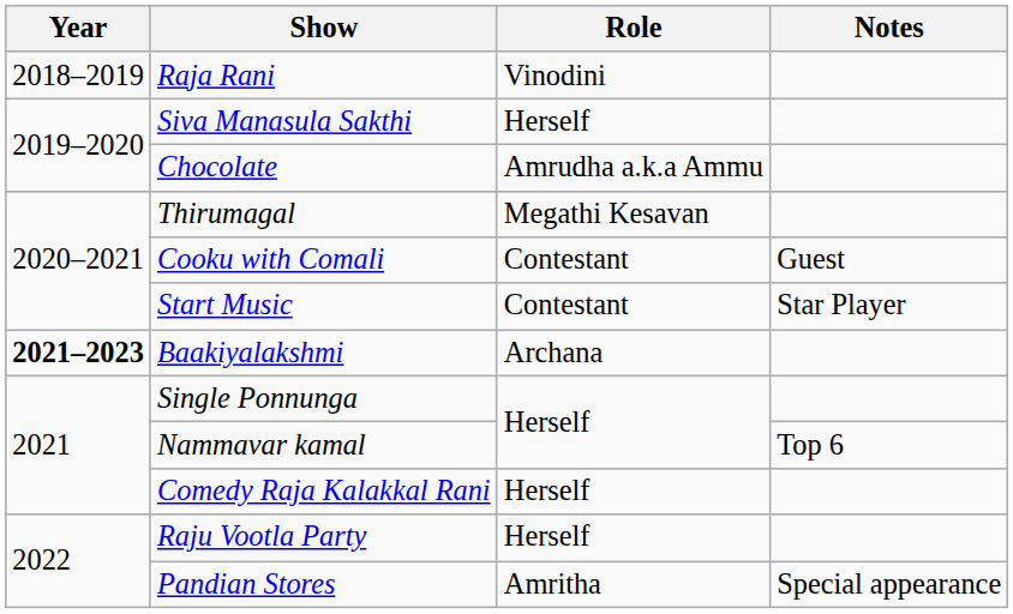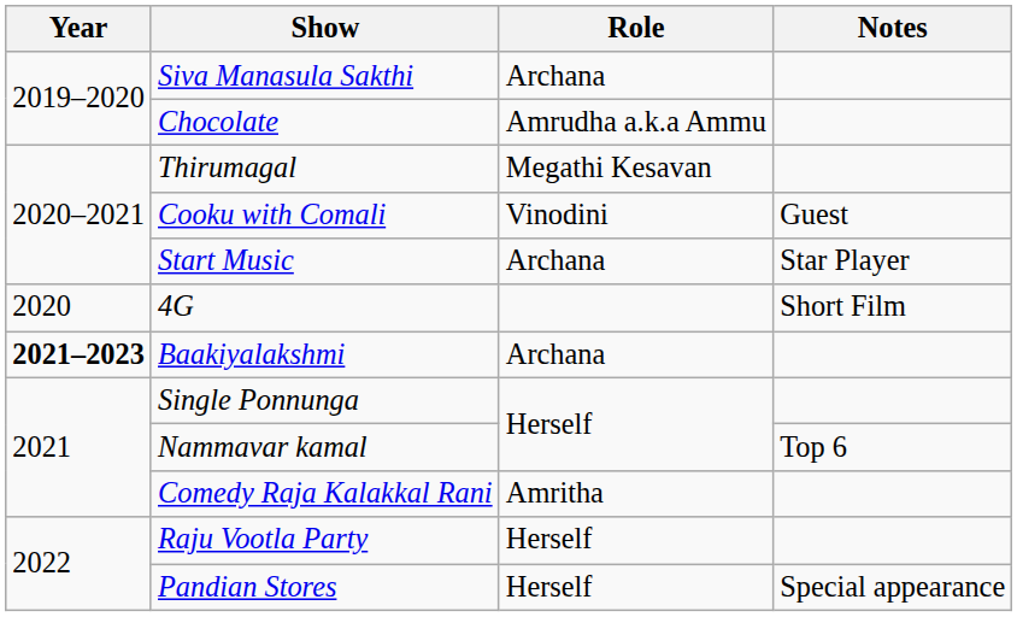 <table class="wikitable sortable">
 <tr>
 <th>Year</th>
 <th>Show</th>
 <th>Role</th>
 <th class=unsortable>Notes</th>
 </tr>
 <tr>
-<td>2018–2019</td>
-<td><em><a href='#'>Raja Rani</a></em></td>
-<td>Vinodini</td>
-<td></td>
-</tr>
-<tr>
 <td rowspan="2">2019–2020</td>
 <td><em><a href='#'>Siva Manasula Sakthi</a></em></td>
-<td>Herself</td>
+<td>Archana</td>
 <td></td>
 </tr>
 <tr>
 <td><em><a href='#'>Chocolate</a></em></td>
 <td>Amrudha a.k.a Ammu</td>
 <td></td>
 </tr>
 <tr>
 <td rowspan="3">2020–2021</td>
 <td><em>Thirumagal</em></td>
 <td>Megathi Kesavan</td>
 <td></td>
 </tr>
 <tr>
 <td><a href='#'><em>Cooku with Comali</em></a></td>
-<td>Contestant</td>
+<td>Vinodini</td>
 <td>Guest</td>
 </tr>
 <tr>
 <td><a href='#'><em>Start Music</em></a></td>
-<td>Contestant</td>
+<td>Archana</td>
 <td>Star Player</td>
+</tr>
+<tr>
+<td>2020</td>
+<td><em>4G</em></td>
+<td></td>
+<td>Short Film</td>
 </tr>
 <tr>
 <td><strong>2021–2023</strong></td>
 <td><em><a href='#'>Baakiyalakshmi</a></em></td>
 <td>Archana</td>
 <td></td>
 </tr>
 <tr>
 <td rowspan="3">2021</td>
 <td><em>Single Ponnunga</em></td>
 <td rowspan="2">Herself</td>
 <td></td>
 </tr>
 <tr>
 <td><em>Nammavar kamal</em></td>
 <td>Top 6</td>
 </tr>
 <tr>
 <td><em><a href='#'>Comedy Raja Kalakkal Rani</a></em></td>
-<td>Herself</td>
+<td>Amritha</td>
 <td></td>
 </tr>
 <tr>
 <td rowspan="2">2022</td>
 <td><em><a href='#'>Raju Vootla Party</a></em></td>
 <td>Herself</td>
 <td></td>
 </tr>
 <tr>
 <td><em><a href='#'>Pandian Stores</a></em></td>
-<td>Amritha</td>
+<td>Herself</td>
 <td>Special appearance</td>
 </tr>
 </table>
